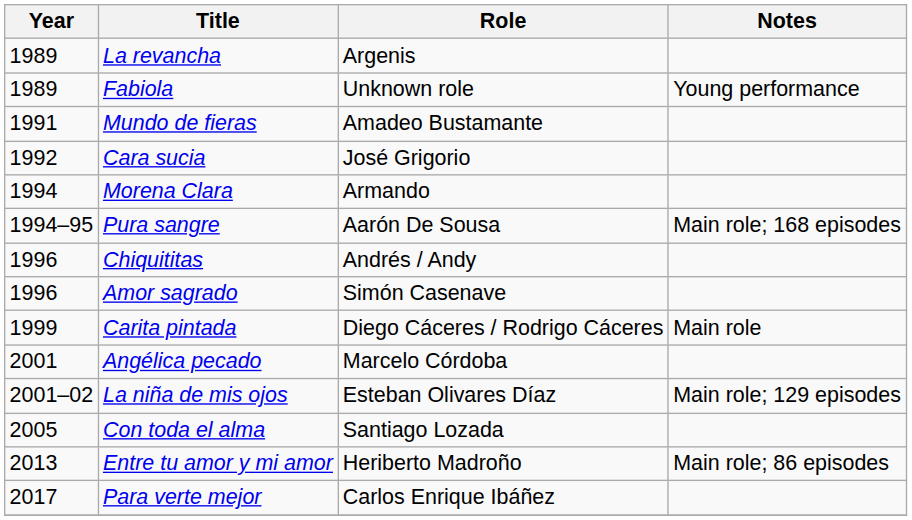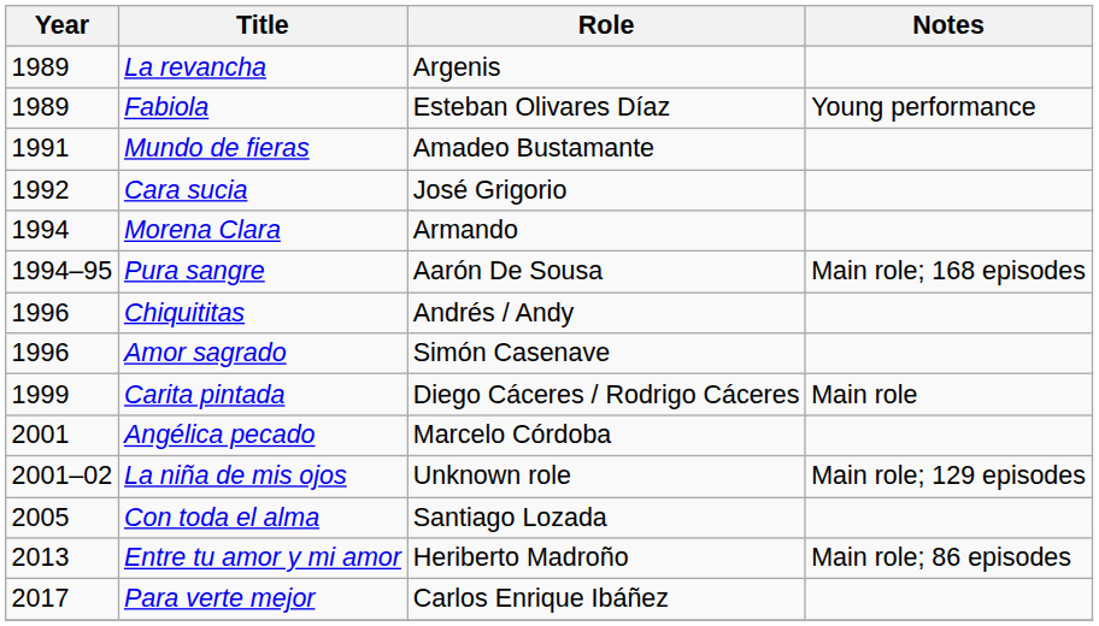 <table class="wikitable sortable">
 <tr>
 <th>Year</th>
 <th>Title</th>
 <th>Role</th>
 <th class="unsortable">Notes</th>
 </tr>
 <tr>
 <td>1989</td>
 <td><em><a href='#'>La revancha</a></em></td>
 <td>Argenis</td>
 <td></td>
 </tr>
 <tr>
 <td>1989</td>
 <td><em><a href='#'>Fabiola</a></em></td>
-<td>Unknown role</td>
+<td>Esteban Olivares Díaz</td>
 <td>Young performance</td>
 </tr>
 <tr>
 <td>1991</td>
 <td><em><a href='#'>Mundo de fieras</a></em></td>
 <td>Amadeo Bustamante</td>
 <td></td>
 </tr>
 <tr>
 <td>1992</td>
 <td><em><a href='#'>Cara sucia</a></em></td>
 <td>José Grigorio</td>
 <td></td>
 </tr>
 <tr>
 <td>1994</td>
 <td><em><a href='#'>Morena Clara</a></em></td>
 <td>Armando</td>
 <td></td>
 </tr>
 <tr>
 <td>1994–95</td>
 <td><em><a href='#'>Pura sangre</a></em></td>
 <td>Aarón De Sousa</td>
 <td>Main role; 168 episodes</td>
 </tr>
 <tr>
 <td>1996</td>
 <td><em><a href='#'>Chiquititas</a></em></td>
 <td>Andrés / Andy</td>
 <td></td>
 </tr>
 <tr>
 <td>1996</td>
 <td><em><a href='#'>Amor sagrado</a></em></td>
 <td>Simón Casenave</td>
 <td></td>
 </tr>
 <tr>
 <td>1999</td>
 <td><em><a href='#'>Carita pintada</a></em></td>
 <td>Diego Cáceres / Rodrigo Cáceres</td>
 <td>Main role</td>
 </tr>
 <tr>
 <td>2001</td>
 <td><em><a href='#'>Angélica pecado</a></em></td>
 <td>Marcelo Córdoba</td>
 <td></td>
 </tr>
 <tr>
 <td>2001–02</td>
 <td><em><a href='#'>La niña de mis ojos</a></em></td>
-<td>Esteban Olivares Díaz</td>
+<td>Unknown role</td>
 <td>Main role; 129 episodes</td>
 </tr>
 <tr>
 <td>2005</td>
 <td><em><a href='#'>Con toda el alma</a></em></td>
 <td>Santiago Lozada</td>
 <td></td>
 </tr>
 <tr>
 <td>2013</td>
 <td><em><a href='#'>Entre tu amor y mi amor</a></em></td>
 <td>Heriberto Madroño</td>
 <td>Main role; 86 episodes</td>
 </tr>
 <tr>
 <td>2017</td>
 <td><em><a href='#'>Para verte mejor</a></em></td>
 <td>Carlos Enrique Ibáñez</td>
 <td></td>
 </tr>
 <tr>
 </tr>
 </table>
